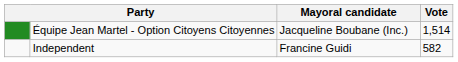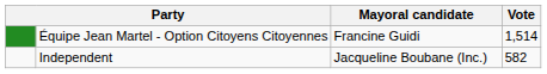 <table class="wikitable">
 <tr>
 <th bgcolor="#DDDDFF" width="230px" colspan="2">Party</th>
 <th bgcolor="#DDDDFF" width="200px">Mayoral candidate</th>
 <th bgcolor="#DDDDFF" width="30px">Vote</th>
 </tr>
 <tr>
 <td bgcolor="#228B22" width="30px"> </td>
 <td>Équipe Jean Martel - Option Citoyens Citoyennes</td>
-<td>Jacqueline Boubane (Inc.)</td>
+<td>Francine Guidi</td>
 <td>1,514</td>
 </tr>
 <tr>
 <td> </td>
 <td>Independent</td>
-<td>Francine Guidi</td>
+<td>Jacqueline Boubane (Inc.)</td>
 <td>582</td>
 </tr>
 </table>
